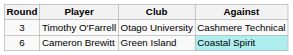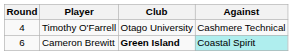 <table class="wikitable">
 <tr>
 <th>Round</th>
 <th>Player</th>
 <th>Club</th>
 <th>Against</th>
 </tr>
 <tr>
-<td align=center>3</td>
+<td align=center>4</td>
 <td>Timothy O'Farrell</td>
 <td>Otago University</td>
 <td>Cashmere Technical</td>
 </tr>
 <tr>
 <td align=center>6</td>
 <td>Cameron Brewitt</td>
-<td>Green Island</td>
+<td><strong>Green Island</strong></td>
 <td style="background: paleturquoise;">Coastal Spirit</td>
 </tr>
 </table>
